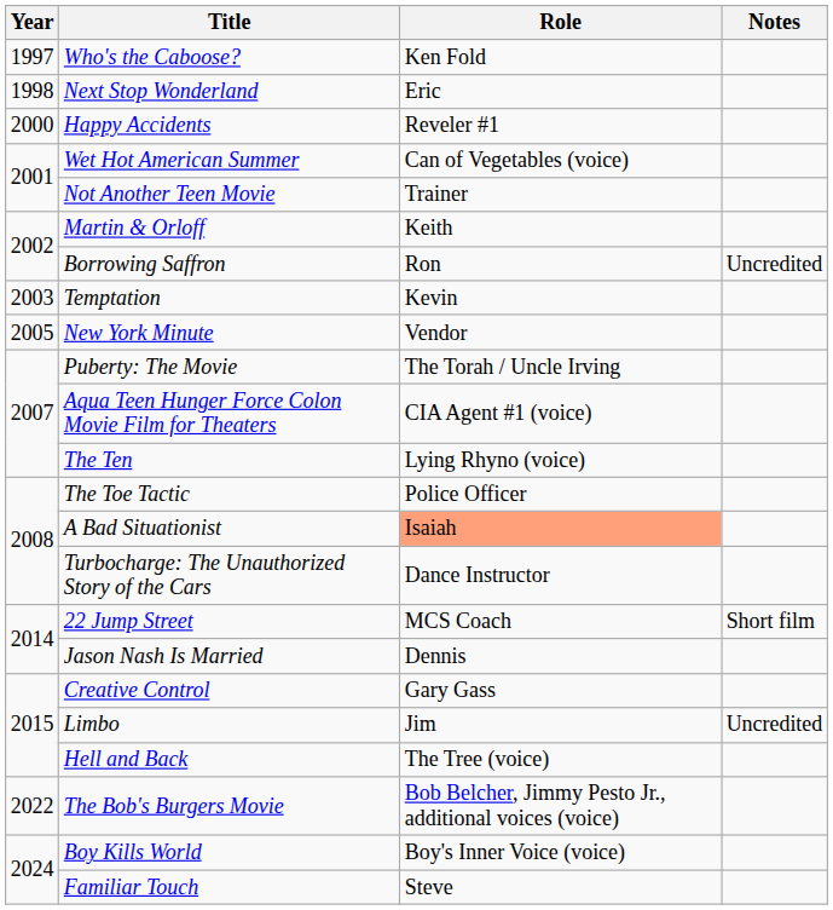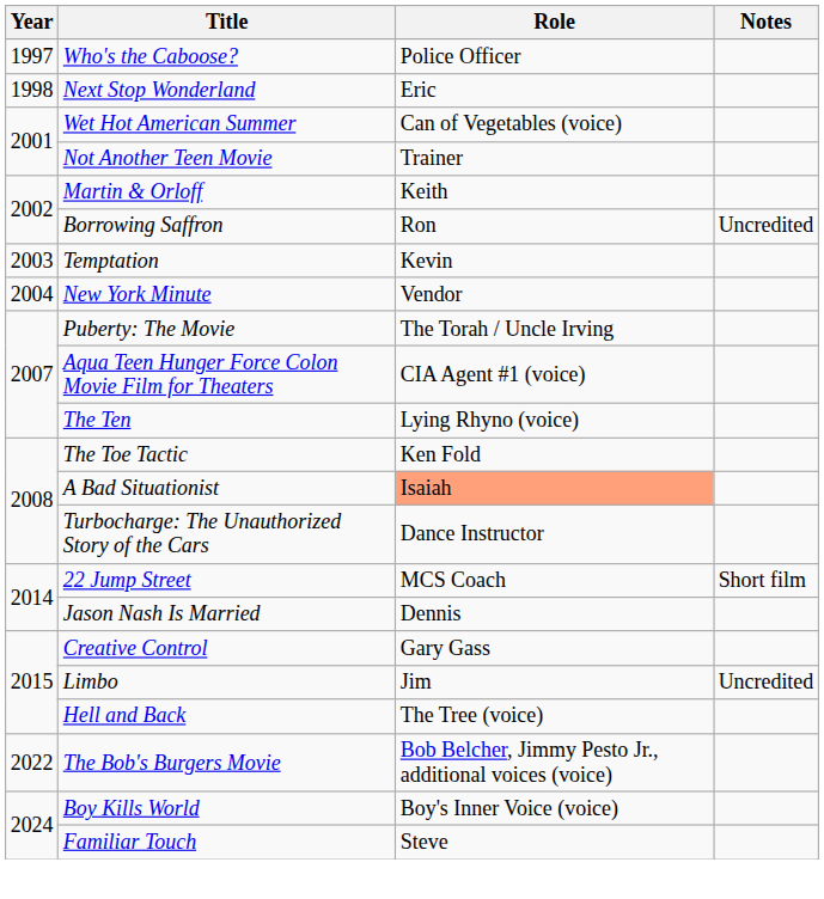 <table class="wikitable sortable">
 <tr>
 <th><strong>Year</strong></th>
 <th><strong>Title</strong></th>
 <th><strong>Role</strong></th>
 <th><strong>Notes</strong></th>
 </tr>
 <tr>
 <td>1997</td>
 <td><em><a href='#'>Who's the Caboose?</a></em></td>
-<td>Ken Fold</td>
+<td>Police Officer</td>
 <td></td>
 </tr>
 <tr>
 <td>1998</td>
 <td><em><a href='#'>Next Stop Wonderland</a></em></td>
 <td>Eric</td>
-<td></td>
-</tr>
-<tr>
-<td>2000</td>
-<td><em><a href='#'>Happy Accidents</a></em></td>
-<td>Reveler #1</td>
 <td></td>
 </tr>
 <tr>
 <td rowspan="2">2001</td>
 <td><em><a href='#'>Wet Hot American Summer</a></em></td>
 <td>Can of Vegetables (voice)</td>
 <td></td>
 </tr>
 <tr>
 <td><em><a href='#'>Not Another Teen Movie</a></em></td>
 <td>Trainer</td>
 <td></td>
 </tr>
 <tr>
 <td rowspan="2">2002</td>
 <td><em><a href='#'>Martin & Orloff</a></em></td>
 <td>Keith</td>
 <td></td>
 </tr>
 <tr>
 <td><em>Borrowing Saffron</em></td>
 <td>Ron</td>
 <td>Uncredited</td>
 </tr>
 <tr>
 <td>2003</td>
 <td><em>Temptation</em></td>
 <td>Kevin</td>
 <td></td>
 </tr>
 <tr>
-<td>2005</td>
+<td>2004</td>
 <td><em><a href='#'>New York Minute</a></em></td>
 <td>Vendor</td>
 <td></td>
 </tr>
 <tr>
 <td rowspan="3">2007</td>
 <td><em>Puberty: The Movie</em></td>
 <td>The Torah / Uncle Irving</td>
 <td></td>
 </tr>
 <tr>
 <td><em><a href='#'>Aqua Teen Hunger Force Colon Movie Film for Theaters</a></em></td>
 <td>CIA Agent #1 (voice)</td>
 <td></td>
 </tr>
 <tr>
 <td><em><a href='#'>The Ten</a></em></td>
 <td>Lying Rhyno (voice)</td>
 <td></td>
 </tr>
 <tr>
 <td rowspan="3">2008</td>
 <td><em>The Toe Tactic</em></td>
-<td>Police Officer</td>
+<td>Ken Fold</td>
 <td></td>
 </tr>
 <tr>
 <td><em>A Bad Situationist</em></td>
 <td style="background: lightsalmon;">Isaiah</td>
 <td></td>
 </tr>
 <tr>
 <td><em>Turbocharge: The Unauthorized Story of the Cars</em></td>
 <td>Dance Instructor</td>
 <td></td>
 </tr>
 <tr>
 <td rowspan="2">2014</td>
 <td><em><a href='#'>22 Jump Street</a></em></td>
 <td>MCS Coach</td>
 <td>Short film</td>
 </tr>
 <tr>
 <td><em>Jason Nash Is Married</em></td>
 <td>Dennis</td>
 <td></td>
 </tr>
 <tr>
 <td rowspan="3">2015</td>
 <td><em><a href='#'>Creative Control</a></em></td>
 <td>Gary Gass</td>
 <td></td>
 </tr>
 <tr>
 <td><em>Limbo</em></td>
 <td>Jim</td>
 <td>Uncredited</td>
 </tr>
 <tr>
 <td><em><a href='#'>Hell and Back</a></em></td>
 <td>The Tree (voice)</td>
 <td></td>
 </tr>
 <tr>
 <td>2022</td>
 <td><em><a href='#'>The Bob's Burgers Movie</a></em></td>
 <td><a href='#'>Bob Belcher</a>, Jimmy Pesto Jr., additional voices  (voice)</td>
 <td></td>
 </tr>
 <tr>
 <td rowspan="2">2024</td>
 <td><em><a href='#'>Boy Kills World</a></em></td>
 <td>Boy's Inner Voice (voice)</td>
 <td></td>
 </tr>
 <tr>
 <td><em><a href='#'>Familiar Touch</a></em></td>
 <td>Steve</td>
 <td></td>
 </tr>
 </table>
